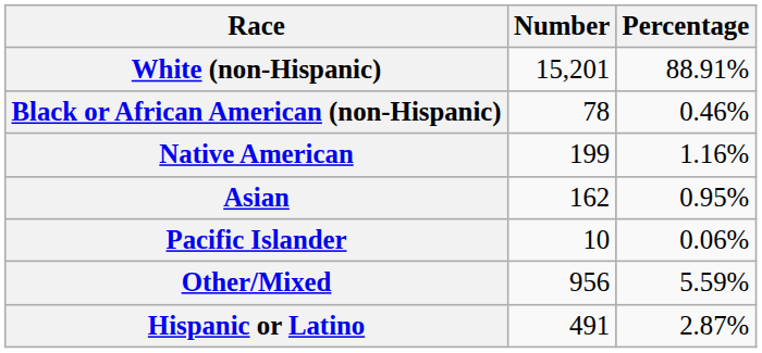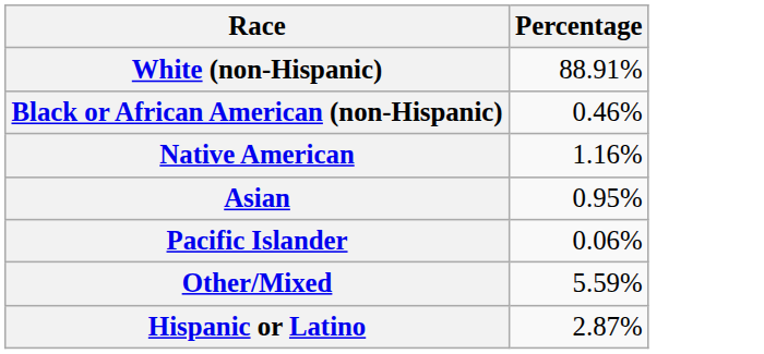 <table class="wikitable" style="text-align:right">
 <tr>
 <th scope="col">Race</th>
-<th scope="col">Number</th>
 <th scope="col">Percentage</th>
 </tr>
 <tr>
 <th scope="row"><a href='#'>White</a> (non-Hispanic)</th>
-<td>15,201</td>
 <td>88.91%</td>
 </tr>
 <tr>
 <th scope="row"><a href='#'>Black or African American</a> (non-Hispanic)</th>
-<td>78</td>
 <td>0.46%</td>
 </tr>
 <tr>
 <th scope="row"><a href='#'>Native American</a></th>
-<td>199</td>
 <td>1.16%</td>
 </tr>
 <tr>
 <th scope="row"><a href='#'>Asian</a></th>
-<td>162</td>
 <td>0.95%</td>
 </tr>
 <tr>
 <th scope="row"><a href='#'>Pacific Islander</a></th>
-<td>10</td>
 <td>0.06%</td>
 </tr>
 <tr>
 <th scope="row"><a href='#'>Other/Mixed</a></th>
-<td>956</td>
 <td>5.59%</td>
 </tr>
 <tr>
 <th scope="row"><a href='#'>Hispanic</a> or <a href='#'>Latino</a></th>
-<td>491</td>
 <td>2.87%</td>
 </tr>
 </table>
